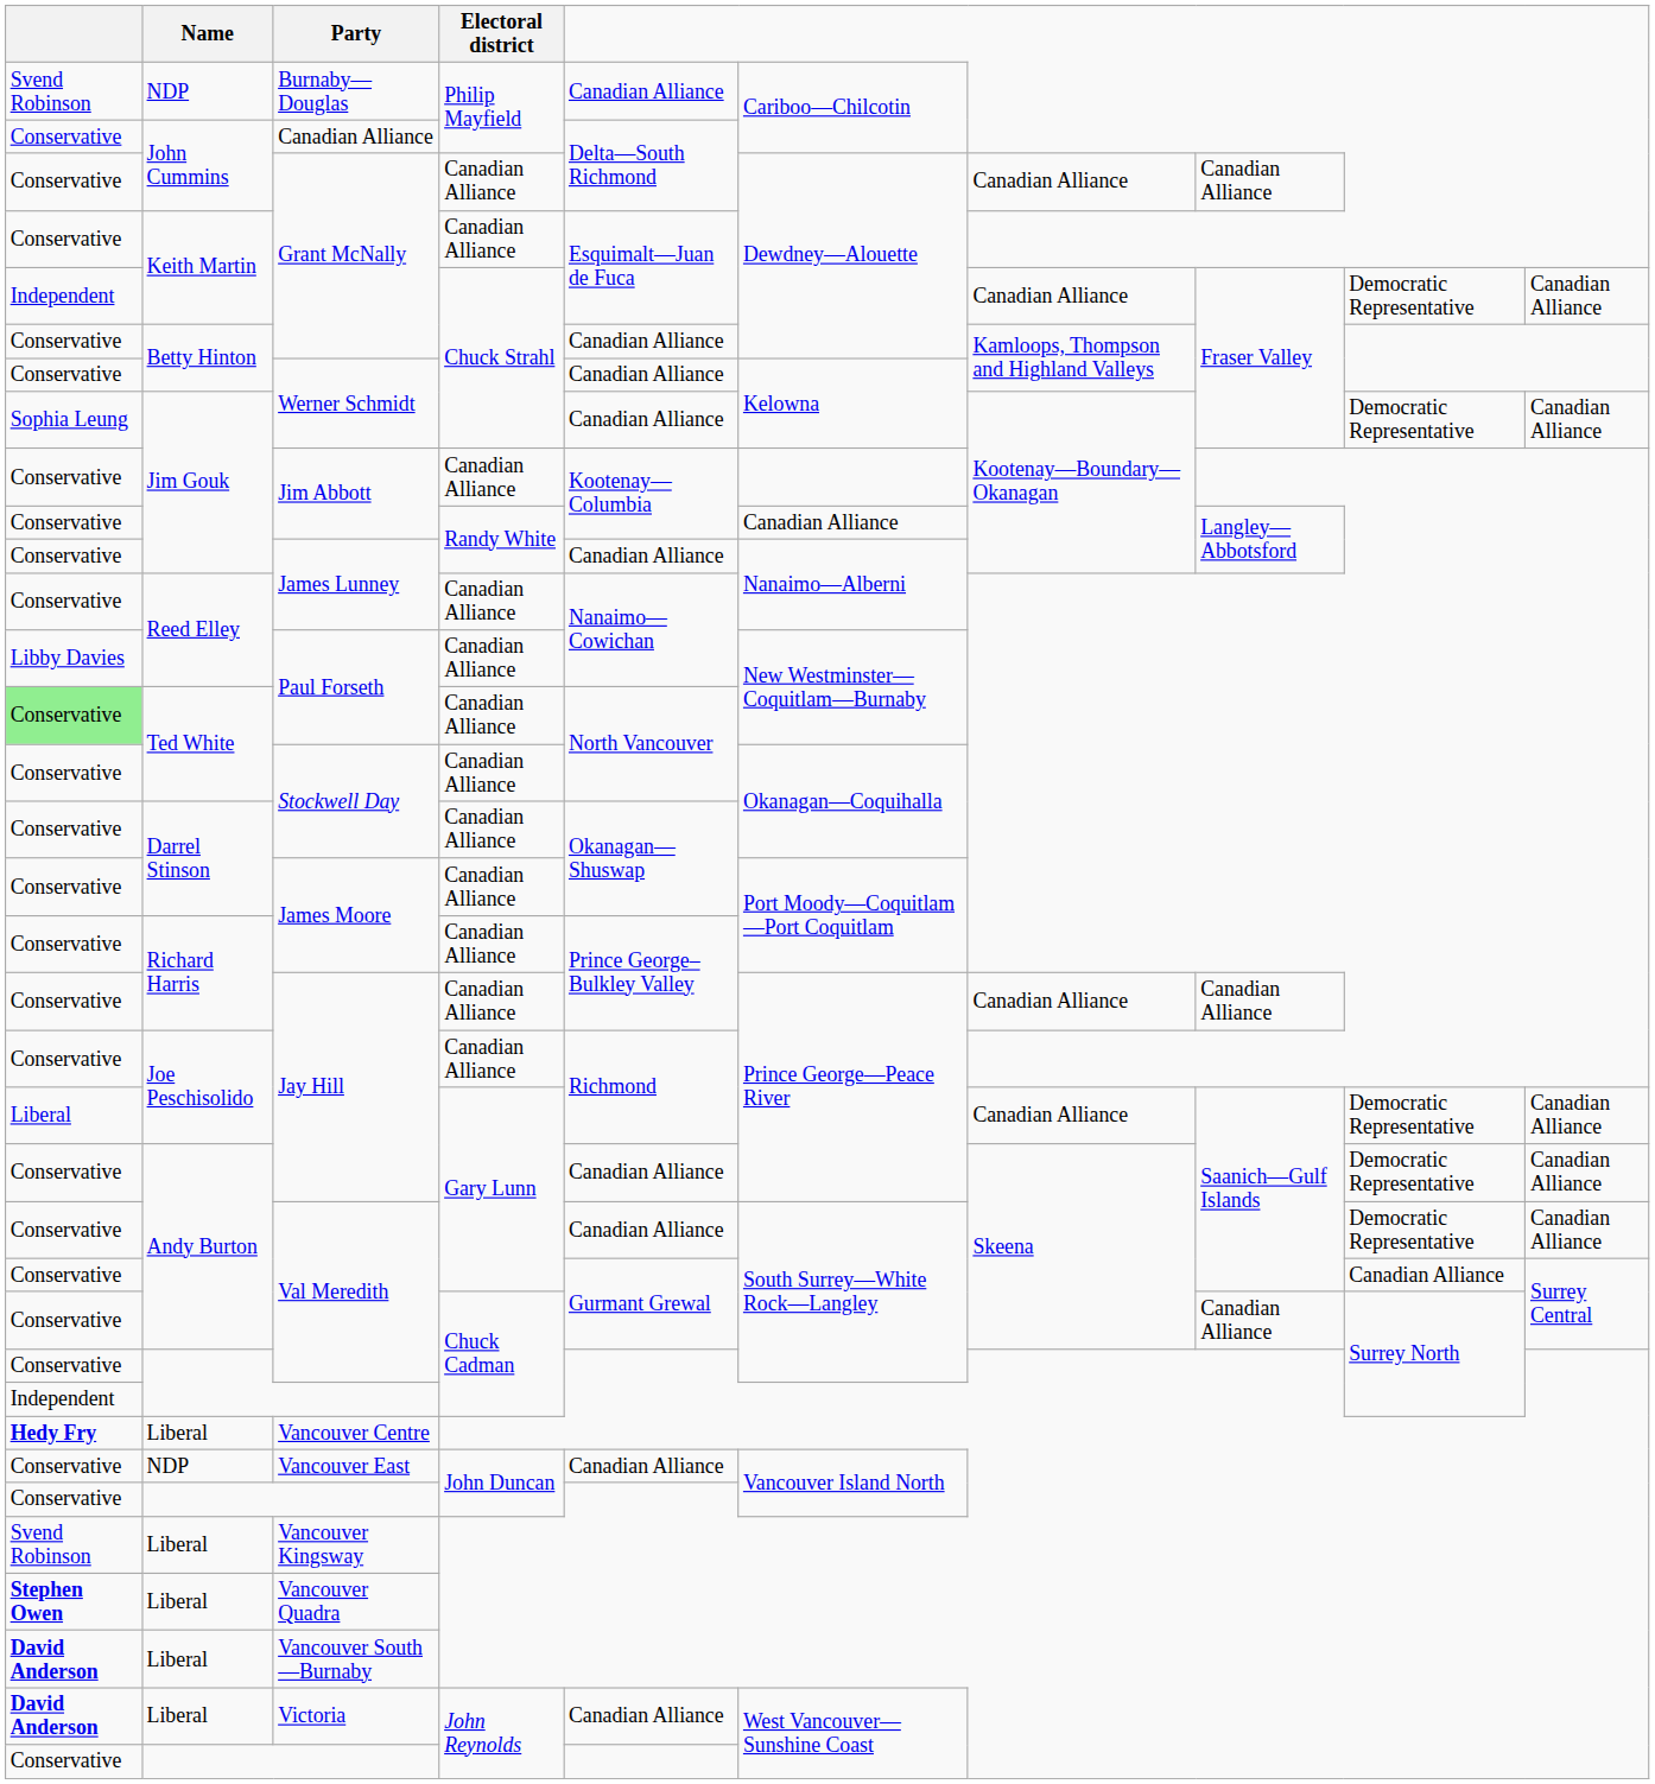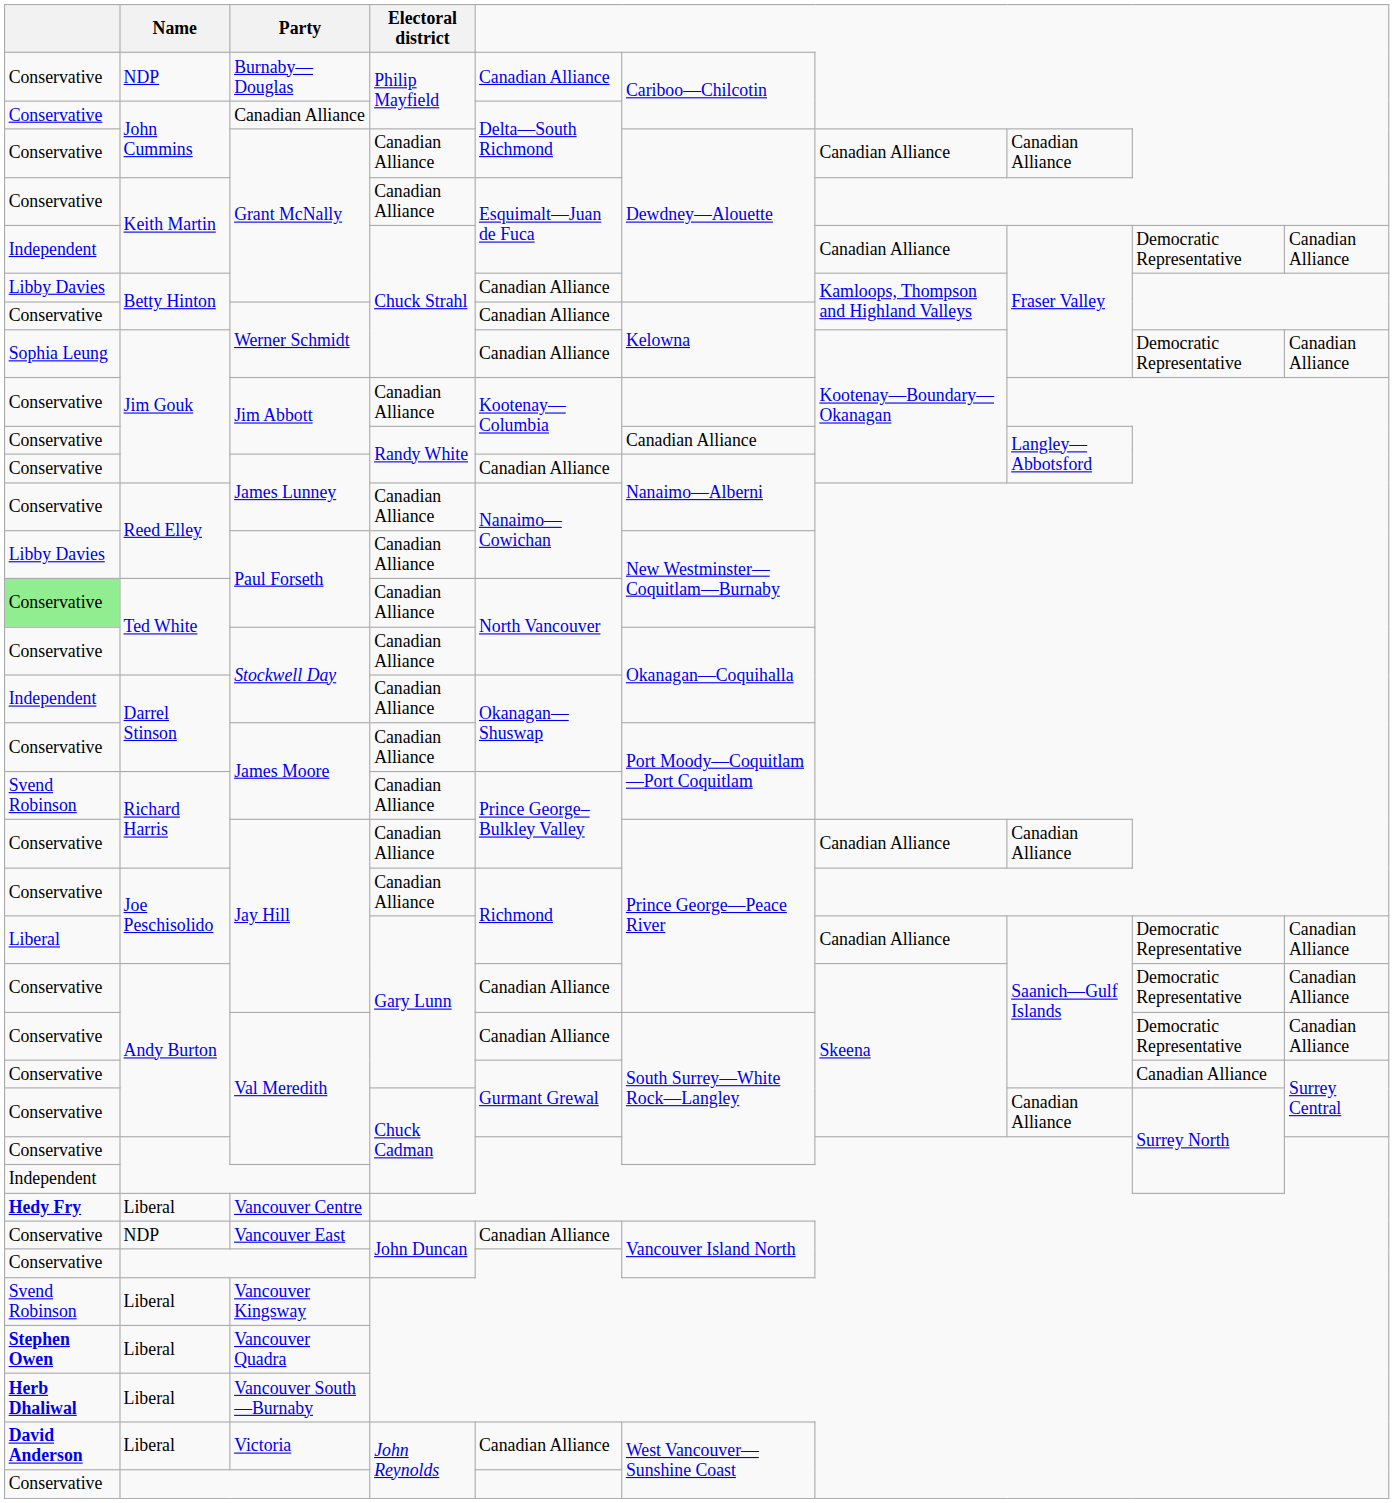 <table class="wikitable">
 <tr>
 <th></th>
 <th>Name</th>
 <th>Party</th>
 <th>Electoral district</th>
 </tr>
 <tr>
-<td><a href='#'>Svend Robinson</a></td>
+<td>Conservative<br></td>
 <td><a href='#'>NDP</a></td>
 <td><a href='#'>Burnaby—Douglas</a><br></td>
 <td rowspan="2"><a href='#'>Philip Mayfield</a></td>
 <td><a href='#'>Canadian Alliance</a></td>
 <td rowspan="2"><a href='#'>Cariboo—Chilcotin</a></td>
 </tr>
 <tr>
 <td><a href='#'>Conservative</a><br></td>
 <td rowspan="2"><a href='#'>John Cummins</a></td>
 <td>Canadian Alliance</td>
 <td rowspan="2"><a href='#'>Delta—South Richmond</a></td>
 </tr>
 <tr>
 <td>Conservative<br></td>
 <td rowspan="4"><a href='#'>Grant McNally</a></td>
 <td>Canadian Alliance</td>
 <td rowspan="4"><a href='#'>Dewdney—Alouette</a><br></td>
 <td>Canadian Alliance</td>
 <td>Canadian Alliance</td>
 </tr>
 <tr>
 <td>Conservative<br></td>
 <td rowspan="2"><a href='#'>Keith Martin</a></td>
 <td>Canadian Alliance</td>
 <td rowspan="2"><a href='#'>Esquimalt—Juan de Fuca</a></td>
 </tr>
 <tr>
 <td><a href='#'>Independent</a><br></td>
 <td rowspan="4"><a href='#'>Chuck Strahl</a></td>
 <td>Canadian Alliance</td>
 <td rowspan="4"><a href='#'>Fraser Valley</a><br></td>
 <td>Democratic Representative<br></td>
 <td>Canadian Alliance</td>
 </tr>
 <tr>
-<td>Conservative<br></td>
+<td><a href='#'>Libby Davies</a></td>
 <td rowspan="2"><a href='#'>Betty Hinton</a></td>
 <td>Canadian Alliance</td>
 <td rowspan="2"><a href='#'>Kamloops, Thompson and Highland Valleys</a></td>
 </tr>
 <tr>
 <td>Conservative<br></td>
 <td rowspan="2"><a href='#'>Werner Schmidt</a></td>
 <td>Canadian Alliance</td>
 <td rowspan="2"><a href='#'>Kelowna</a></td>
 </tr>
 <tr>
 <td><a href='#'>Sophia Leung</a></td>
 <td rowspan="4"><a href='#'>Jim Gouk</a></td>
 <td>Canadian Alliance</td>
 <td rowspan="4"><a href='#'>Kootenay—Boundary—Okanagan</a><br></td>
 <td>Democratic Representative<br></td>
 <td>Canadian Alliance</td>
 </tr>
 <tr>
 <td>Conservative<br></td>
 <td rowspan="2"><a href='#'>Jim Abbott</a></td>
 <td>Canadian Alliance</td>
 <td rowspan="2"><a href='#'>Kootenay—Columbia</a></td>
 </tr>
 <tr>
 <td>Conservative<br></td>
 <td rowspan="2"><a href='#'>Randy White</a></td>
 <td>Canadian Alliance</td>
 <td rowspan="2"><a href='#'>Langley—Abbotsford</a></td>
 </tr>
 <tr>
 <td>Conservative<br></td>
 <td rowspan="2"><a href='#'>James Lunney</a></td>
 <td>Canadian Alliance</td>
 <td rowspan="2"><a href='#'>Nanaimo—Alberni</a></td>
 </tr>
 <tr>
 <td>Conservative<br></td>
 <td rowspan="2"><a href='#'>Reed Elley</a></td>
 <td>Canadian Alliance</td>
 <td rowspan="2"><a href='#'>Nanaimo—Cowichan</a></td>
 </tr>
 <tr>
 <td><a href='#'>Libby Davies</a></td>
 <td rowspan="2"><a href='#'>Paul Forseth</a></td>
 <td>Canadian Alliance</td>
 <td rowspan="2"><a href='#'>New Westminster—Coquitlam—Burnaby</a></td>
 </tr>
 <tr>
 <td style="background: lightgreen;">Conservative<br></td>
 <td rowspan="2"><a href='#'>Ted White</a></td>
 <td>Canadian Alliance</td>
 <td rowspan="2"><a href='#'>North Vancouver</a></td>
 </tr>
 <tr>
 <td>Conservative<br></td>
 <td rowspan="2"><em><a href='#'>Stockwell Day</a></em></td>
 <td>Canadian Alliance</td>
 <td rowspan="2"><a href='#'>Okanagan—Coquihalla</a></td>
 </tr>
 <tr>
-<td>Conservative<br></td>
+<td><a href='#'>Independent</a><br></td>
 <td rowspan="2"><a href='#'>Darrel Stinson</a></td>
 <td>Canadian Alliance</td>
 <td rowspan="2"><a href='#'>Okanagan—Shuswap</a></td>
 </tr>
 <tr>
 <td>Conservative<br></td>
 <td rowspan="2"><a href='#'>James Moore</a></td>
 <td>Canadian Alliance</td>
 <td rowspan="2"><a href='#'>Port Moody—Coquitlam—Port Coquitlam</a></td>
 </tr>
 <tr>
-<td>Conservative<br></td>
+<td><a href='#'>Svend Robinson</a></td>
 <td rowspan="2"><a href='#'>Richard Harris</a></td>
 <td>Canadian Alliance</td>
 <td rowspan="2"><a href='#'>Prince George–Bulkley Valley</a></td>
 </tr>
 <tr>
 <td>Conservative<br></td>
 <td rowspan="4"><a href='#'>Jay Hill</a></td>
 <td>Canadian Alliance</td>
 <td rowspan="4"><a href='#'>Prince George—Peace River</a><br></td>
 <td>Canadian Alliance</td>
 <td>Canadian Alliance</td>
 </tr>
 <tr>
 <td>Conservative<br></td>
 <td rowspan="2"><a href='#'>Joe Peschisolido</a></td>
 <td>Canadian Alliance</td>
 <td rowspan="2"><a href='#'>Richmond</a></td>
 </tr>
 <tr>
 <td><a href='#'>Liberal</a><br></td>
 <td rowspan="4"><a href='#'>Gary Lunn</a></td>
 <td>Canadian Alliance</td>
 <td rowspan="4"><a href='#'>Saanich—Gulf Islands</a><br></td>
 <td>Democratic Representative<br></td>
 <td>Canadian Alliance</td>
 </tr>
 <tr>
 <td>Conservative<br></td>
 <td rowspan="4"><a href='#'>Andy Burton</a></td>
 <td>Canadian Alliance</td>
 <td rowspan="4"><a href='#'>Skeena</a><br></td>
 <td>Democratic Representative<br></td>
 <td>Canadian Alliance</td>
 </tr>
 <tr>
 <td>Conservative<br></td>
 <td rowspan="4"><a href='#'>Val Meredith</a></td>
 <td>Canadian Alliance</td>
 <td rowspan="4"><a href='#'>South Surrey—White Rock—Langley</a><br></td>
 <td>Democratic Representative<br></td>
 <td>Canadian Alliance</td>
 </tr>
 <tr>
 <td>Conservative<br></td>
 <td rowspan="2"><a href='#'>Gurmant Grewal</a></td>
 <td>Canadian Alliance</td>
 <td rowspan="2"><a href='#'>Surrey Central</a></td>
 </tr>
 <tr>
 <td>Conservative<br></td>
 <td rowspan="3"><a href='#'>Chuck Cadman</a></td>
 <td>Canadian Alliance</td>
 <td rowspan="3"><a href='#'>Surrey North</a></td>
 </tr>
 <tr>
 <td>Conservative</td>
 </tr>
 <tr>
 <td>Independent</td>
 </tr>
 <tr>
 <td><strong><a href='#'>Hedy Fry</a></strong></td>
 <td>Liberal</td>
 <td><a href='#'>Vancouver Centre</a></td>
 </tr>
 <tr>
 <td>Conservative<br></td>
 <td>NDP</td>
 <td><a href='#'>Vancouver East</a><br></td>
 <td rowspan="2"><a href='#'>John Duncan</a></td>
 <td>Canadian Alliance</td>
 <td rowspan="2"><a href='#'>Vancouver Island North</a></td>
 </tr>
 <tr>
 <td>Conservative</td>
 </tr>
 <tr>
 <td><a href='#'>Svend Robinson</a></td>
 <td>Liberal</td>
 <td><a href='#'>Vancouver Kingsway</a></td>
 </tr>
 <tr>
 <td><strong><a href='#'>Stephen Owen</a></strong></td>
 <td>Liberal</td>
 <td><a href='#'>Vancouver Quadra</a></td>
 </tr>
 <tr>
-<td><strong><a href='#'>David Anderson</a></strong></td>
+<td><strong><a href='#'>Herb Dhaliwal</a></strong></td>
 <td>Liberal</td>
 <td><a href='#'>Vancouver South—Burnaby</a></td>
 </tr>
 <tr>
 <td><strong><a href='#'>David Anderson</a></strong></td>
 <td>Liberal</td>
 <td><a href='#'>Victoria</a><br></td>
 <td rowspan="2"><em><a href='#'>John Reynolds</a></em></td>
 <td>Canadian Alliance</td>
 <td rowspan="2"><a href='#'>West Vancouver—Sunshine Coast</a></td>
 </tr>
 <tr>
 <td>Conservative</td>
 </tr>
 </table>
